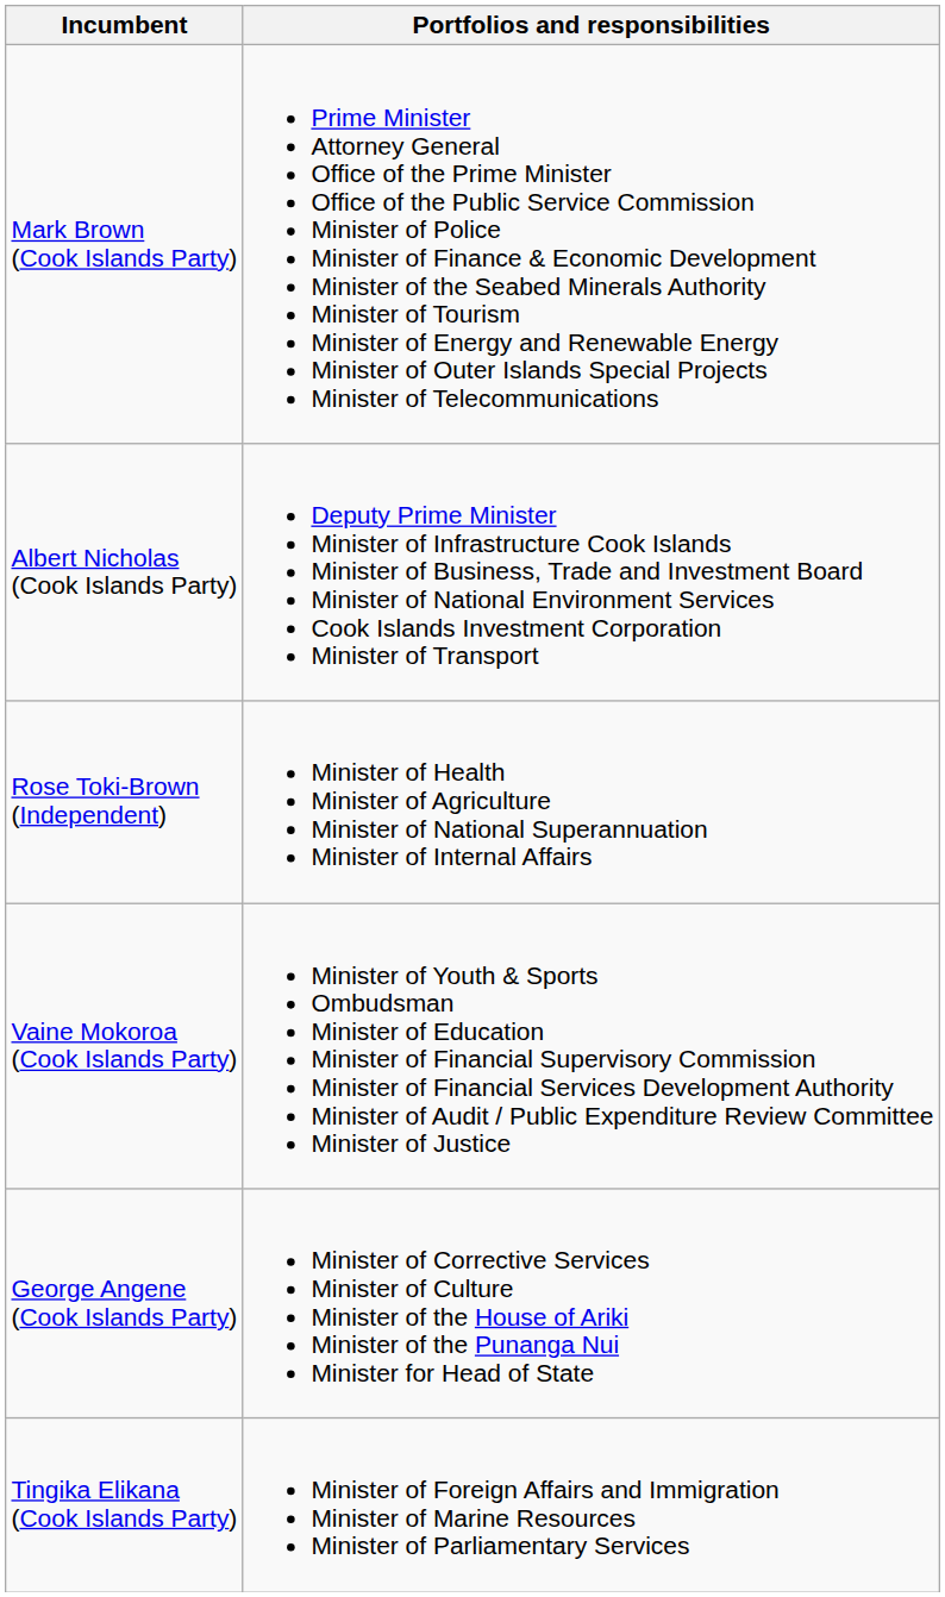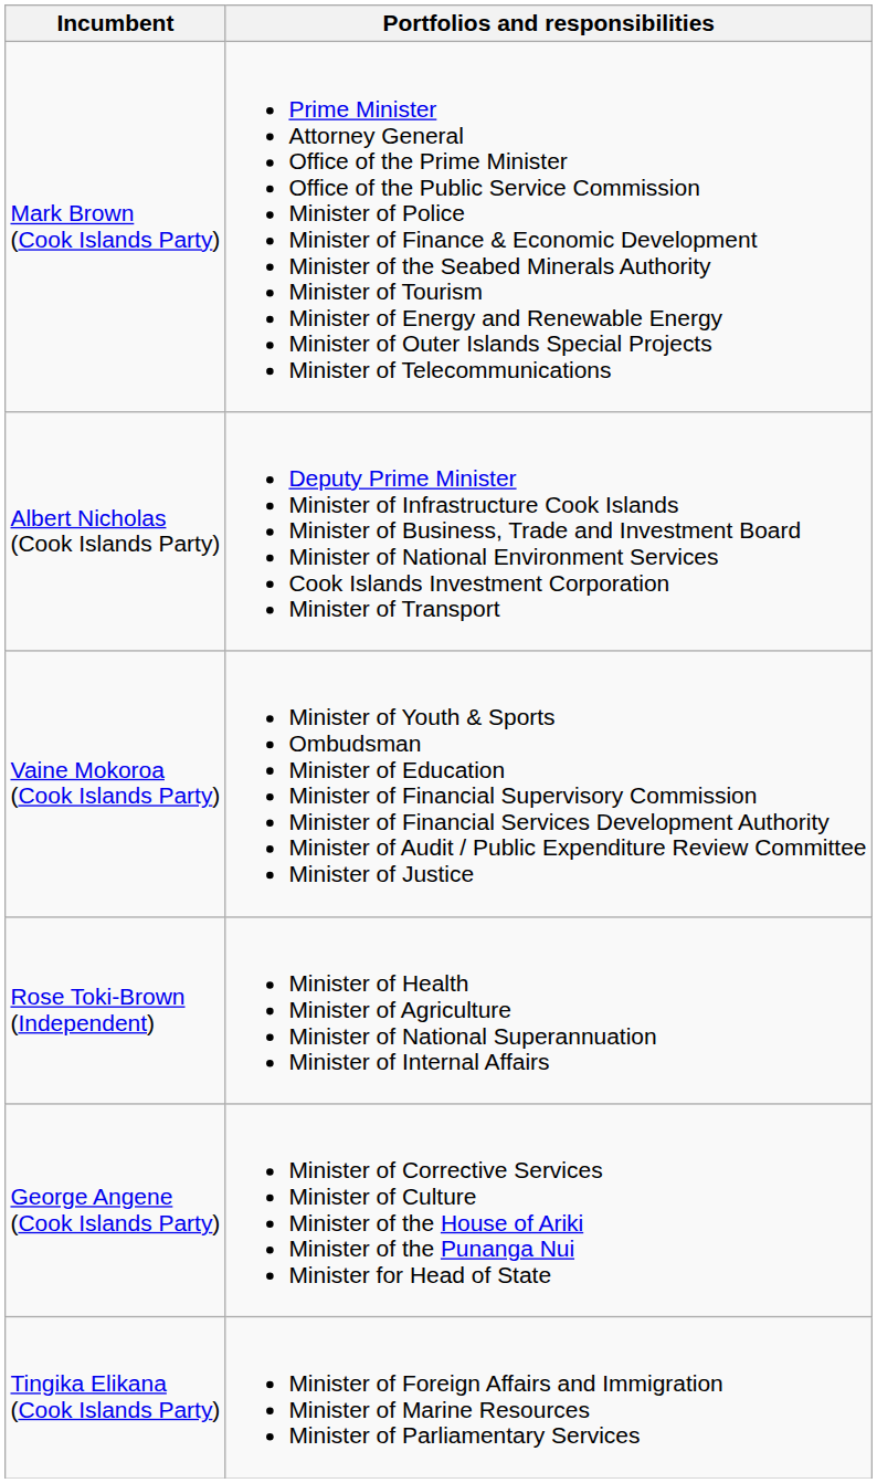 <table class="wikitable">
 <tr>
 <th>Incumbent</th>
 <th>Portfolios and responsibilities</th>
 </tr>
 <tr>
 <td><a href='#'>Mark Brown</a><br>(<a href='#'>Cook Islands Party</a>)</td>
 <td><br><ul><li><a href='#'>Prime Minister</a></li><li>Attorney General</li><li>Office of the Prime Minister</li><li>Office of the Public Service Commission</li><li>Minister of Police</li><li>Minister of Finance & Economic Development</li><li>Minister of the Seabed Minerals Authority</li><li>Minister of Tourism</li><li>Minister of Energy and Renewable Energy</li><li>Minister of Outer Islands Special Projects</li><li>Minister of Telecommunications</li></ul></td>
 </tr>
 <tr>
 <td><a href='#'>Albert Nicholas</a><br>(Cook Islands Party)</td>
 <td><br><ul><li><a href='#'>Deputy Prime Minister</a></li><li>Minister of Infrastructure Cook Islands</li><li>Minister of Business, Trade and Investment Board</li><li>Minister of National Environment Services</li><li>Cook Islands Investment Corporation</li><li>Minister of Transport</li></ul></td>
 </tr>
 <tr>
+<td><a href='#'>Vaine Mokoroa</a><br>(<a href='#'>Cook Islands Party</a>)</td>
+<td><br><ul><li>Minister of Youth & Sports</li><li>Ombudsman</li><li>Minister of Education</li><li>Minister of Financial Supervisory Commission</li><li>Minister of Financial Services Development Authority</li><li>Minister of Audit / Public Expenditure Review Committee</li><li>Minister of Justice</li></ul></td>
+</tr>
+<tr>
 <td><a href='#'>Rose Toki-Brown</a><br>(<a href='#'>Independent</a>)</td>
 <td><br><ul><li>Minister of Health</li><li>Minister of Agriculture</li><li>Minister of National Superannuation</li><li>Minister of Internal Affairs</li></ul></td>
-</tr>
-<tr>
-<td><a href='#'>Vaine Mokoroa</a><br>(<a href='#'>Cook Islands Party</a>)</td>
-<td><br><ul><li>Minister of Youth & Sports</li><li>Ombudsman</li><li>Minister of Education</li><li>Minister of Financial Supervisory Commission</li><li>Minister of Financial Services Development Authority</li><li>Minister of Audit / Public Expenditure Review Committee</li><li>Minister of Justice</li></ul></td>
 </tr>
 <tr>
 <td><a href='#'>George Angene</a><br>(<a href='#'>Cook Islands Party</a>)</td>
 <td><br><ul><li>Minister of Corrective Services</li><li>Minister of Culture</li><li>Minister of the <a href='#'>House of Ariki</a></li><li>Minister of the <a href='#'>Punanga Nui</a></li><li>Minister for Head of State</li></ul></td>
 </tr>
 <tr>
 <td><a href='#'>Tingika Elikana</a><br>(<a href='#'>Cook Islands Party</a>)</td>
 <td><br><ul><li>Minister of Foreign Affairs and Immigration</li><li>Minister of Marine Resources</li><li>Minister of Parliamentary Services</li></ul></td>
 </tr>
 </table>
